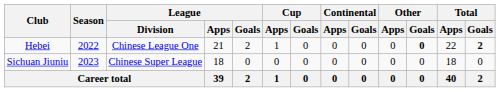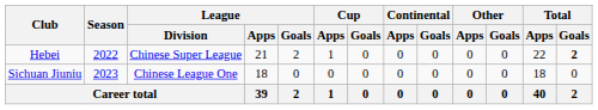 <table class=wikitable style=text-align:center>
 <tr>
 <th rowspan=2>Club</th>
 <th rowspan=2>Season</th>
 <th colspan=3>League</th>
 <th colspan=2>Cup</th>
 <th colspan=2>Continental</th>
 <th colspan=2>Other</th>
 <th colspan=2>Total</th>
 </tr>
 <tr>
 <th>Division</th>
 <th>Apps</th>
 <th>Goals</th>
 <th>Apps</th>
 <th>Goals</th>
 <th>Apps</th>
 <th>Goals</th>
 <th>Apps</th>
 <th>Goals</th>
 <th>Apps</th>
 <th>Goals</th>
 </tr>
 <tr>
 <td><a href='#'>Hebei</a></td>
 <td><a href='#'>2022</a></td>
-<td><a href='#'>Chinese League One</a></td>
+<td><a href='#'>Chinese Super League</a></td>
 <td>21</td>
 <td>2</td>
 <td>1</td>
 <td>0</td>
 <td>0</td>
 <td>0</td>
 <td>0</td>
-<td><strong>0</strong></td>
+<td>0</td>
 <td>22</td>
 <td><strong>2</strong></td>
 </tr>
 <tr>
 <td><a href='#'>Sichuan Jiuniu</a></td>
 <td><a href='#'>2023</a></td>
-<td><a href='#'>Chinese Super League</a></td>
+<td><a href='#'>Chinese League One</a></td>
 <td>18</td>
 <td>0</td>
 <td>0</td>
 <td>0</td>
 <td>0</td>
 <td>0</td>
 <td>0</td>
 <td>0</td>
 <td>18</td>
 <td>0</td>
 </tr>
 <tr>
 <th colspan=3>Career total</th>
 <th>39</th>
 <th>2</th>
 <th>1</th>
 <th>0</th>
 <th>0</th>
 <th>0</th>
 <th>0</th>
 <th>0</th>
 <th>40</th>
 <th>2</th>
 </tr>
 </table>
